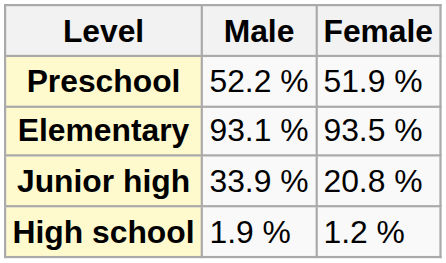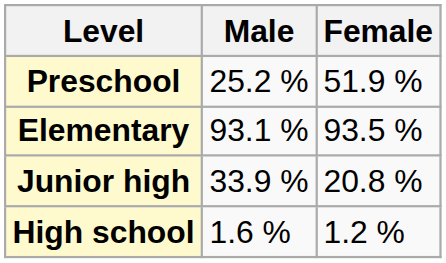 <table class="wikitable" align=center style='font-size:0.9em'>
 <tr>
 <th>Level</th>
 <th>Male</th>
 <th>Female</th>
 </tr>
 <tr>
 <th style="background:lemonchiffon;">Preschool</th>
-<td>52.2 %</td>
+<td>25.2 %</td>
 <td>51.9 %</td>
 </tr>
 <tr>
 <th style="background:lemonchiffon;">Elementary</th>
 <td>93.1 %</td>
 <td>93.5 %</td>
 </tr>
 <tr>
 <th style="background:lemonchiffon;">Junior high</th>
 <td>33.9 %</td>
 <td>20.8 %</td>
 </tr>
 <tr>
 <th style="background:lemonchiffon;">High school</th>
-<td>1.9 %</td>
+<td>1.6 %</td>
 <td>1.2 %</td>
 </tr>
 </table>
